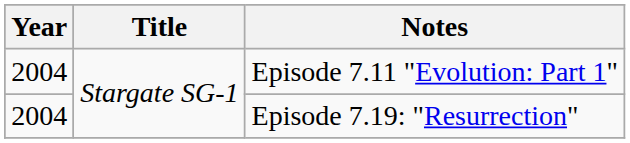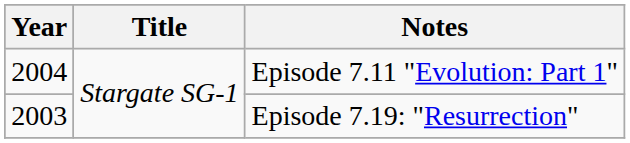 <table class="wikitable">
 <tr>
 <th>Year</th>
 <th>Title</th>
 <th>Notes</th>
 </tr>
 <tr>
 <td>2004</td>
 <td rowspan="2"><em>Stargate SG-1</em></td>
 <td>Episode 7.11 "<a href='#'>Evolution: Part 1</a>"</td>
 </tr>
 <tr>
-<td>2004</td>
+<td>2003</td>
 <td>Episode 7.19: "<a href='#'>Resurrection</a>"</td>
 </tr>
 </table>
